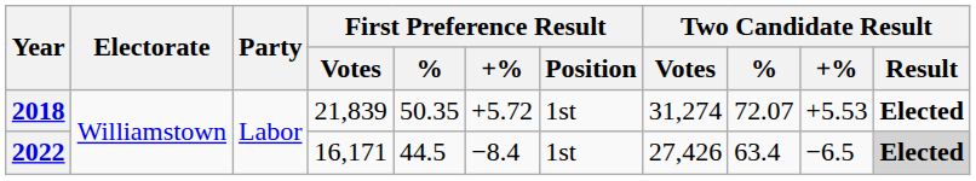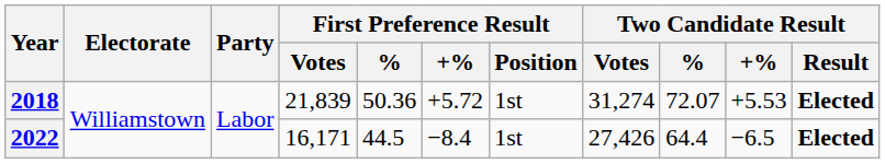 <table class="wikitable">
 <tr>
 <th rowspan="2">Year</th>
 <th rowspan="2">Electorate</th>
 <th rowspan="2">Party</th>
 <th colspan="4">First Preference Result</th>
 <th colspan="4">Two Candidate Result</th>
 </tr>
 <tr>
 <th>Votes</th>
 <th>%</th>
 <th>+%</th>
 <th>Position</th>
 <th>Votes</th>
 <th>%</th>
 <th>+%</th>
 <th>Result</th>
 </tr>
 <tr>
 <th><a href='#'>2018</a></th>
 <td rowspan="2"><a href='#'>Williamstown</a></td>
 <td rowspan="2"><a href='#'>Labor</a></td>
 <td>21,839</td>
-<td>50.35</td>
+<td>50.36</td>
 <td>+5.72</td>
 <td>1st</td>
 <td>31,274</td>
 <td>72.07</td>
 <td>+5.53</td>
 <td><strong>Elected</strong></td>
 </tr>
 <tr>
 <th><a href='#'>2022</a></th>
 <td>16,171</td>
 <td>44.5</td>
 <td>−8.4</td>
 <td>1st</td>
 <td>27,426</td>
-<td>63.4</td>
+<td>64.4</td>
 <td>−6.5</td>
-<td style="background: lightgrey;"><strong>Elected</strong></td>
+<td><strong>Elected</strong></td>
 </tr>
 </table>
